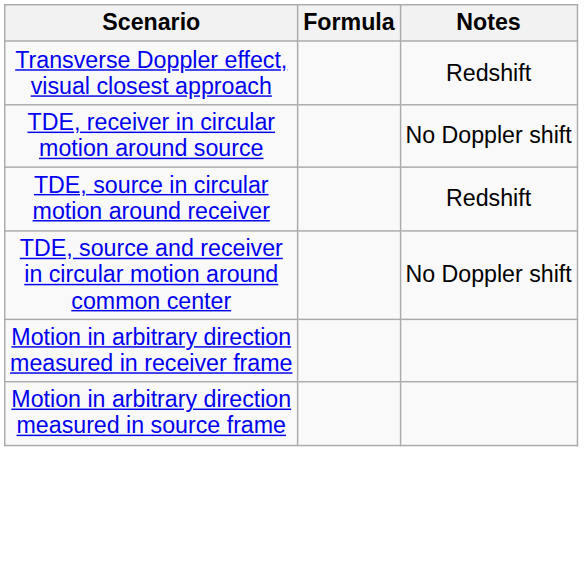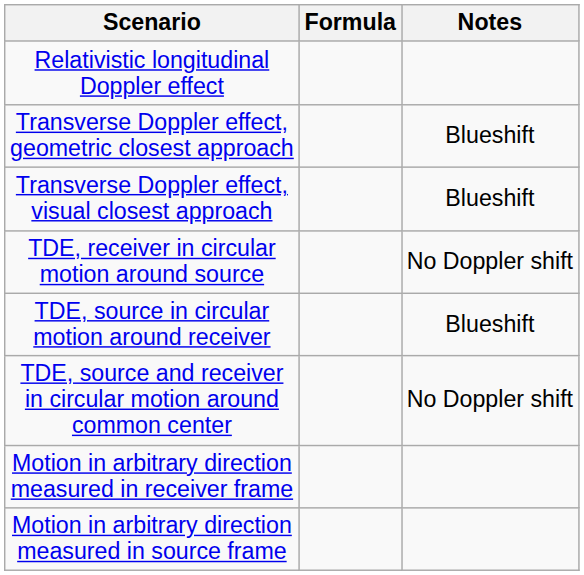 <table class="wikitable" style="text-align:center">
 <tr>
 <th>Scenario</th>
 <th>Formula</th>
 <th>Notes</th>
 </tr>
 <tr>
+<td><a href='#'>Relativistic longitudinal<br>Doppler effect</a></td>
+<td></td>
+<td></td>
+</tr>
+<tr>
+<td><a href='#'>Transverse Doppler effect,<br>geometric closest approach</a></td>
+<td></td>
+<td>Blueshift</td>
+</tr>
+<tr>
 <td><a href='#'>Transverse Doppler effect,<br>visual closest approach</a></td>
 <td></td>
-<td>Redshift</td>
+<td>Blueshift</td>
 </tr>
 <tr>
 <td><a href='#'>TDE, receiver in circular<br>motion around source</a></td>
 <td></td>
 <td>No Doppler shift<br></td>
 </tr>
 <tr>
 <td><a href='#'>TDE, source in circular<br>motion around receiver</a></td>
 <td></td>
-<td>Redshift</td>
+<td>Blueshift</td>
 </tr>
 <tr>
 <td><a href='#'>TDE, source and receiver<br>in circular motion around<br>common center</a></td>
 <td></td>
 <td>No Doppler shift<br></td>
 </tr>
 <tr>
 <td><a href='#'>Motion in arbitrary direction<br>measured in receiver frame</a></td>
 <td></td>
 <td></td>
 </tr>
 <tr>
 <td><a href='#'>Motion in arbitrary direction<br>measured in source frame</a></td>
 <td></td>
 <td></td>
 </tr>
 </table>
